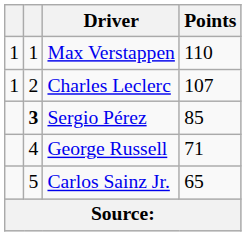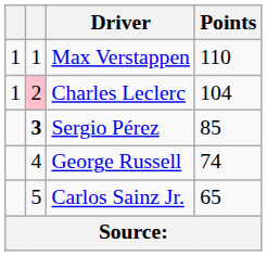 <table class="wikitable" style="font-size: 85%;">
 <tr>
 <th scope="col"></th>
 <th scope="col"></th>
 <th scope="col">Driver</th>
 <th scope="col">Points</th>
 </tr>
 <tr>
 <td align="left"> 1</td>
 <td align="center">1</td>
 <td> <a href='#'>Max Verstappen</a></td>
 <td align="left">110</td>
 </tr>
 <tr>
 <td align="left"> 1</td>
-<td align="center">2</td>
+<td align="center" style="background: pink;">2</td>
 <td> <a href='#'>Charles Leclerc</a></td>
-<td align="left">107</td>
+<td align="left">104</td>
 </tr>
 <tr>
 <td align="left"></td>
 <td align="center"><strong>3</strong></td>
 <td> <a href='#'>Sergio Pérez</a></td>
 <td align="left">85</td>
 </tr>
 <tr>
 <td align="left"></td>
 <td align="center">4</td>
 <td> <a href='#'>George Russell</a></td>
-<td align="left">71</td>
+<td align="left">74</td>
 </tr>
 <tr>
 <td align="left"></td>
 <td align="center">5</td>
 <td> <a href='#'>Carlos Sainz Jr.</a></td>
 <td align="left">65</td>
 </tr>
 <tr>
 <th colspan=4>Source:</th>
 </tr>
 </table>
